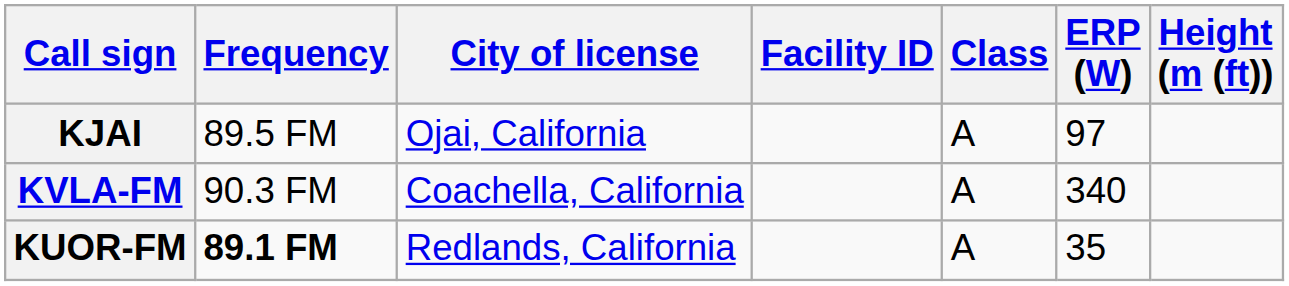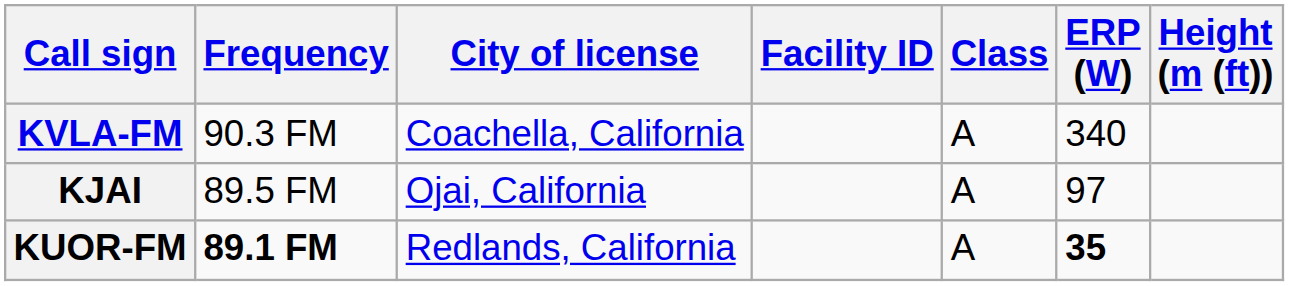 <table class="wikitable sortable">
 <tr>
 <th scope="col"><a href='#'>Call sign</a></th>
 <th scope="col" data-sort-type="number"><a href='#'>Frequency</a></th>
 <th scope="col"><a href='#'>City of license</a></th>
 <th scope="col" data-sort-type="number"><a href='#'>Facility ID</a></th>
 <th scope="col"><a href='#'>Class</a></th>
 <th scope="col" data-sort-type="number"><a href='#'>ERP</a><br>(<a href='#'>W</a>)</th>
 <th scope="col" data-sort-type="number"><a href='#'>Height</a><br>(<a href='#'>m</a> (<a href='#'>ft</a>))</th>
 </tr>
 <tr>
+<th scope="row"><a href='#'>KVLA-FM</a></th>
+<td>90.3 FM</td>
+<td><a href='#'>Coachella, California</a></td>
+<td></td>
+<td>A</td>
+<td>340</td>
+<td></td>
+</tr>
+<tr>
 <th scope="row">KJAI</th>
 <td>89.5 FM</td>
 <td><a href='#'>Ojai, California</a></td>
 <td></td>
 <td>A</td>
 <td>97</td>
 <td></td>
 </tr>
 <tr>
-<th scope="row"><a href='#'>KVLA-FM</a></th>
-<td>90.3 FM</td>
-<td><a href='#'>Coachella, California</a></td>
-<td></td>
-<td>A</td>
-<td>340</td>
-<td></td>
-</tr>
-<tr>
 <th scope="row">KUOR-FM</th>
 <td><strong>89.1 FM</strong></td>
 <td><a href='#'>Redlands, California</a></td>
 <td></td>
 <td>A</td>
-<td>35</td>
+<td><strong>35</strong></td>
 <td></td>
 </tr>
 </table>
